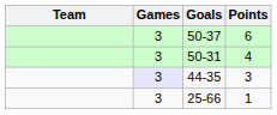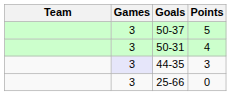 <table class="wikitable" style="text-align:center;">
 <tr>
 <th width=150px>Team</th>
 <th>Games</th>
 <th>Goals</th>
 <th>Points</th>
 </tr>
 <tr bgcolor="#ccffcc">
 <td align="left"></td>
 <td>3</td>
 <td>50-37</td>
-<td>6</td>
+<td>5</td>
 </tr>
 <tr bgcolor="#ccffcc">
 <td align="left"></td>
 <td>3</td>
 <td>50-31</td>
 <td>4</td>
 </tr>
 <tr>
 <td align="left"></td>
 <td style="background: lavender;">3</td>
 <td>44-35</td>
 <td>3</td>
 </tr>
 <tr>
 <td align="left"></td>
 <td>3</td>
 <td>25-66</td>
-<td>1</td>
+<td>0</td>
 </tr>
 </table>
